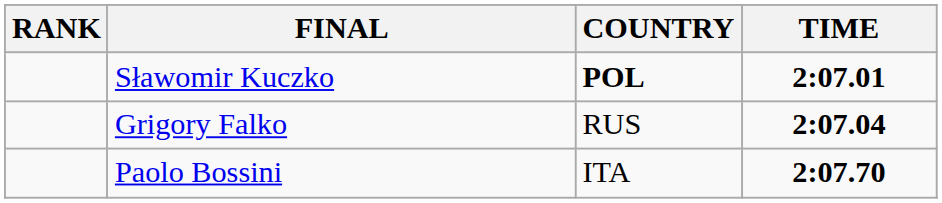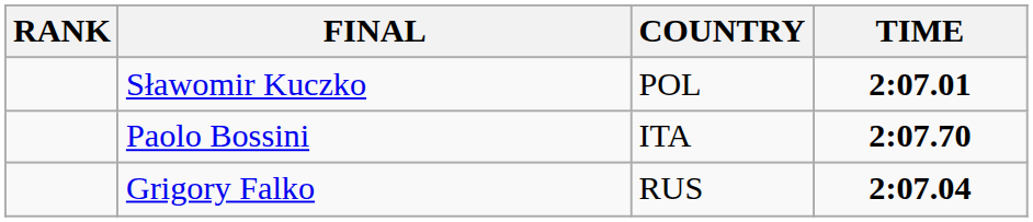 <table class="wikitable">
 <tr>
 <th>RANK</th>
 <th align="left" style="width: 15em">FINAL</th>
 <th>COUNTRY</th>
 <th style="width: 6em">TIME</th>
 </tr>
 <tr>
 <td align="center"></td>
 <td><a href='#'>Sławomir Kuczko</a></td>
-<td><strong> POL</strong></td>
+<td> POL</td>
 <td align="center"><strong>2:07.01</strong></td>
+</tr>
+<tr>
+<td align="center"></td>
+<td><a href='#'>Paolo Bossini</a></td>
+<td> ITA</td>
+<td align="center"><strong>2:07.70</strong></td>
 </tr>
 <tr>
 <td align="center"></td>
 <td><a href='#'>Grigory Falko</a></td>
 <td> RUS</td>
 <td align="center"><strong>2:07.04</strong></td>
 </tr>
-<tr>
-<td align="center"></td>
-<td><a href='#'>Paolo Bossini</a></td>
-<td> ITA</td>
-<td align="center"><strong>2:07.70</strong></td>
-</tr>
 </table>
